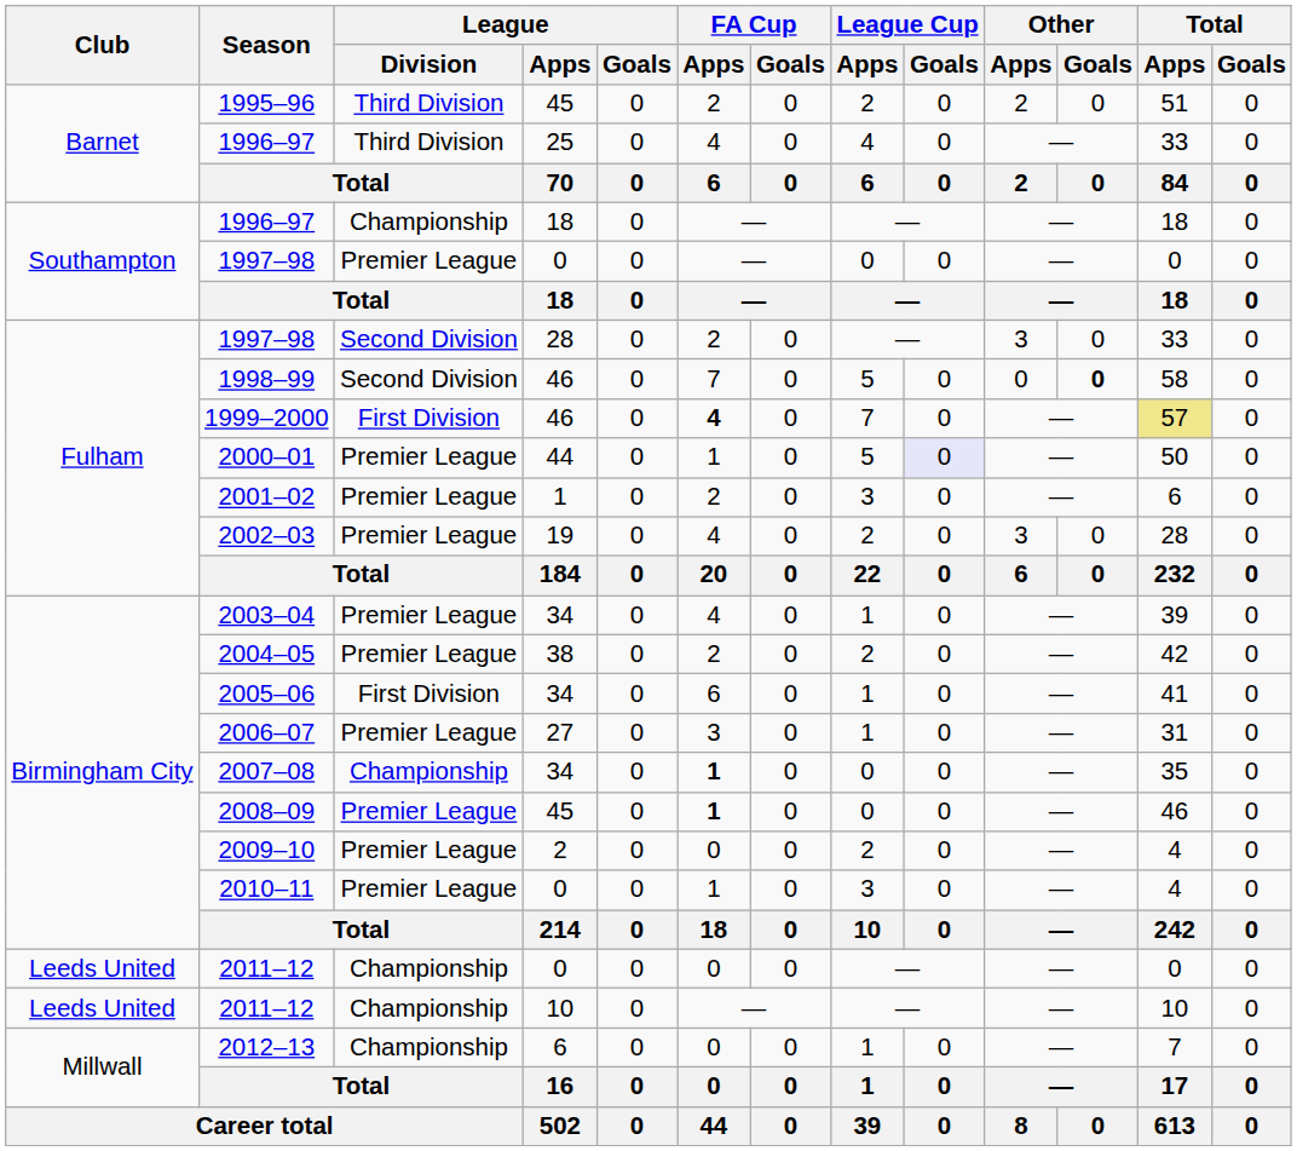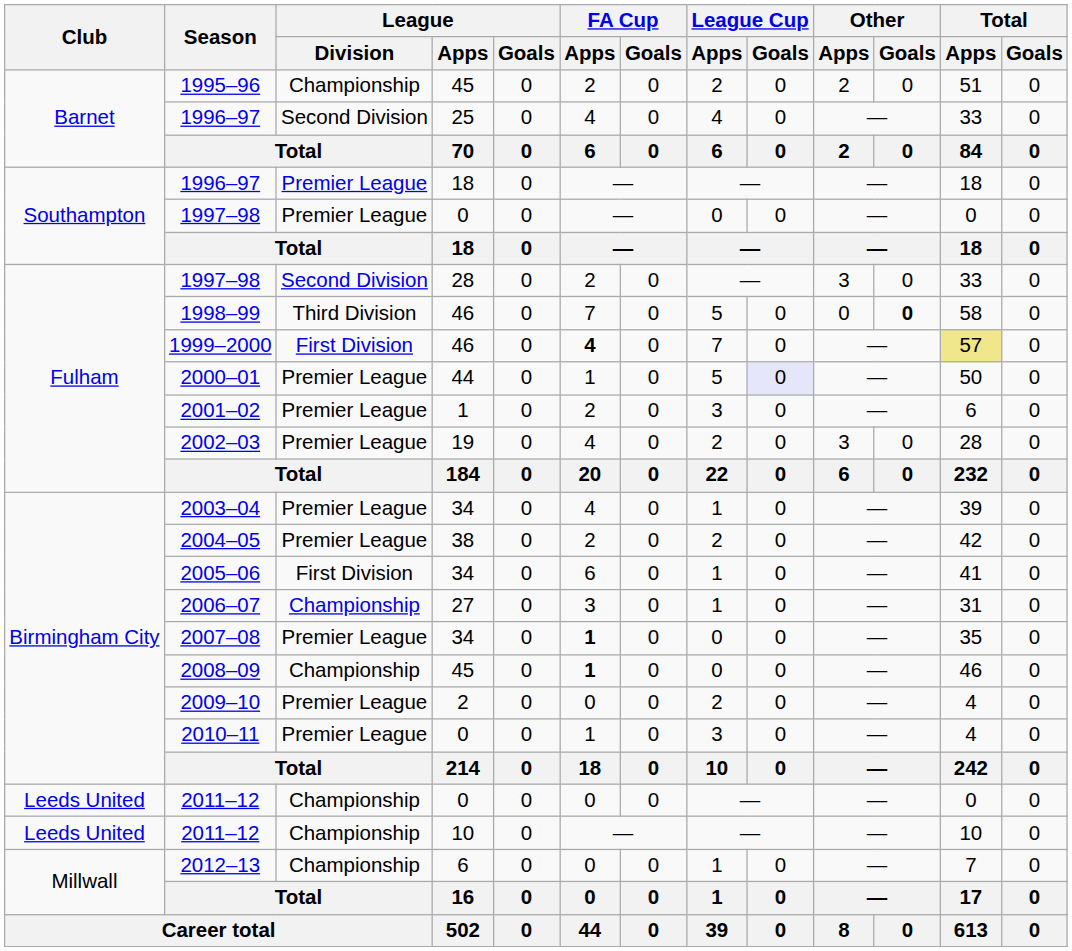 <table class="wikitable" style="text-align:center">
 <tr>
 <th rowspan=2>Club</th>
 <th rowspan=2>Season</th>
 <th colspan=3>League</th>
 <th colspan=2><a href='#'>FA Cup</a></th>
 <th colspan=2><a href='#'>League Cup</a></th>
 <th colspan=2>Other</th>
 <th colspan=2>Total</th>
 </tr>
 <tr>
 <th>Division</th>
 <th>Apps</th>
 <th>Goals</th>
 <th>Apps</th>
 <th>Goals</th>
 <th>Apps</th>
 <th>Goals</th>
 <th>Apps</th>
 <th>Goals</th>
 <th>Apps</th>
 <th>Goals</th>
 </tr>
 <tr>
 <td rowspan=3><a href='#'>Barnet</a></td>
 <td><a href='#'>1995–96</a></td>
-<td><a href='#'>Third Division</a></td>
+<td>Championship</td>
 <td>45</td>
 <td>0</td>
 <td>2</td>
 <td>0</td>
 <td>2</td>
 <td>0</td>
 <td>2</td>
 <td>0</td>
 <td>51</td>
 <td>0</td>
 </tr>
 <tr>
 <td><a href='#'>1996–97</a></td>
-<td>Third Division</td>
+<td>Second Division</td>
 <td>25</td>
 <td>0</td>
 <td>4</td>
 <td>0</td>
 <td>4</td>
 <td>0</td>
 <td colspan=2>—</td>
 <td>33</td>
 <td>0</td>
 </tr>
 <tr>
 <th colspan=2>Total</th>
 <th>70</th>
 <th>0</th>
 <th>6</th>
 <th>0</th>
 <th>6</th>
 <th>0</th>
 <th>2</th>
 <th>0</th>
 <th>84</th>
 <th>0</th>
 </tr>
 <tr>
 <td rowspan=3><a href='#'>Southampton</a></td>
 <td><a href='#'>1996–97</a></td>
-<td>Championship</td>
+<td><a href='#'>Premier League</a></td>
 <td>18</td>
 <td>0</td>
 <td colspan=2>—</td>
 <td colspan=2>—</td>
 <td colspan=2>—</td>
 <td>18</td>
 <td>0</td>
 </tr>
 <tr>
 <td><a href='#'>1997–98</a></td>
 <td>Premier League</td>
 <td>0</td>
 <td>0</td>
 <td colspan=2>—</td>
 <td>0</td>
 <td>0</td>
 <td colspan=2>—</td>
 <td>0</td>
 <td>0</td>
 </tr>
 <tr>
 <th colspan=2>Total</th>
 <th>18</th>
 <th>0</th>
 <th colspan=2>—</th>
 <th colspan=2>—</th>
 <th colspan=2>—</th>
 <th>18</th>
 <th>0</th>
 </tr>
 <tr>
 <td rowspan=7><a href='#'>Fulham</a></td>
 <td><a href='#'>1997–98</a></td>
 <td><a href='#'>Second Division</a></td>
 <td>28</td>
 <td>0</td>
 <td>2</td>
 <td>0</td>
 <td colspan=2>—</td>
 <td>3</td>
 <td>0</td>
 <td>33</td>
 <td>0</td>
 </tr>
 <tr>
 <td><a href='#'>1998–99</a></td>
-<td>Second Division</td>
+<td>Third Division</td>
 <td>46</td>
 <td>0</td>
 <td>7</td>
 <td>0</td>
 <td>5</td>
 <td>0</td>
 <td>0</td>
 <td><strong>0</strong></td>
 <td>58</td>
 <td>0</td>
 </tr>
 <tr>
 <td><a href='#'>1999–2000</a></td>
 <td><a href='#'>First Division</a></td>
 <td>46</td>
 <td>0</td>
 <td><strong>4</strong></td>
 <td>0</td>
 <td>7</td>
 <td>0</td>
 <td colspan=2>—</td>
 <td style="background: khaki;">57</td>
 <td>0</td>
 </tr>
 <tr>
 <td><a href='#'>2000–01</a></td>
 <td>Premier League</td>
 <td>44</td>
 <td>0</td>
 <td>1</td>
 <td>0</td>
 <td>5</td>
 <td style="background: lavender;">0</td>
 <td colspan=2>—</td>
 <td>50</td>
 <td>0</td>
 </tr>
 <tr>
 <td><a href='#'>2001–02</a></td>
 <td>Premier League</td>
 <td>1</td>
 <td>0</td>
 <td>2</td>
 <td>0</td>
 <td>3</td>
 <td>0</td>
 <td colspan=2>—</td>
 <td>6</td>
 <td>0</td>
 </tr>
 <tr>
 <td><a href='#'>2002–03</a></td>
 <td>Premier League</td>
 <td>19</td>
 <td>0</td>
 <td>4</td>
 <td>0</td>
 <td>2</td>
 <td>0</td>
 <td>3</td>
 <td>0</td>
 <td>28</td>
 <td>0</td>
 </tr>
 <tr>
 <th colspan=2>Total</th>
 <th>184</th>
 <th>0</th>
 <th>20</th>
 <th>0</th>
 <th>22</th>
 <th>0</th>
 <th>6</th>
 <th>0</th>
 <th>232</th>
 <th>0</th>
 </tr>
 <tr>
 <td rowspan=9><a href='#'>Birmingham City</a></td>
 <td><a href='#'>2003–04</a></td>
 <td>Premier League</td>
 <td>34</td>
 <td>0</td>
 <td>4</td>
 <td>0</td>
 <td>1</td>
 <td>0</td>
 <td colspan=2>—</td>
 <td>39</td>
 <td>0</td>
 </tr>
 <tr>
 <td><a href='#'>2004–05</a></td>
 <td>Premier League</td>
 <td>38</td>
 <td>0</td>
 <td>2</td>
 <td>0</td>
 <td>2</td>
 <td>0</td>
 <td colspan=2>—</td>
 <td>42</td>
 <td>0</td>
 </tr>
 <tr>
 <td><a href='#'>2005–06</a></td>
 <td>First Division</td>
 <td>34</td>
 <td>0</td>
 <td>6</td>
 <td>0</td>
 <td>1</td>
 <td>0</td>
 <td colspan=2>—</td>
 <td>41</td>
 <td>0</td>
 </tr>
 <tr>
 <td><a href='#'>2006–07</a></td>
-<td>Premier League</td>
+<td><a href='#'>Championship</a></td>
 <td>27</td>
 <td>0</td>
 <td>3</td>
 <td>0</td>
 <td>1</td>
 <td>0</td>
 <td colspan=2>—</td>
 <td>31</td>
 <td>0</td>
 </tr>
 <tr>
 <td><a href='#'>2007–08</a></td>
-<td><a href='#'>Championship</a></td>
+<td>Premier League</td>
 <td>34</td>
 <td>0</td>
 <td><strong>1</strong></td>
 <td>0</td>
 <td>0</td>
 <td>0</td>
 <td colspan=2>—</td>
 <td>35</td>
 <td>0</td>
 </tr>
 <tr>
 <td><a href='#'>2008–09</a></td>
-<td><a href='#'>Premier League</a></td>
+<td>Championship</td>
 <td>45</td>
 <td>0</td>
 <td><strong>1</strong></td>
 <td>0</td>
 <td>0</td>
 <td>0</td>
 <td colspan=2>—</td>
 <td>46</td>
 <td>0</td>
 </tr>
 <tr>
 <td><a href='#'>2009–10</a></td>
 <td>Premier League</td>
 <td>2</td>
 <td>0</td>
 <td>0</td>
 <td>0</td>
 <td>2</td>
 <td>0</td>
 <td colspan=2>—</td>
 <td>4</td>
 <td>0</td>
 </tr>
 <tr>
 <td><a href='#'>2010–11</a></td>
 <td>Premier League</td>
 <td>0</td>
 <td>0</td>
 <td>1</td>
 <td>0</td>
 <td>3</td>
 <td>0</td>
 <td colspan=2>—</td>
 <td>4</td>
 <td>0</td>
 </tr>
 <tr>
 <th colspan=2>Total</th>
 <th>214</th>
 <th>0</th>
 <th>18</th>
 <th>0</th>
 <th>10</th>
 <th>0</th>
 <th colspan=2>—</th>
 <th>242</th>
 <th>0</th>
 </tr>
 <tr>
 <td><a href='#'>Leeds United</a></td>
 <td><a href='#'>2011–12</a></td>
 <td>Championship</td>
 <td>0</td>
 <td>0</td>
 <td>0</td>
 <td>0</td>
 <td colspan=2>—</td>
 <td colspan=2>—</td>
 <td>0</td>
 <td>0</td>
 </tr>
 <tr>
 <td><a href='#'>Leeds United</a></td>
 <td><a href='#'>2011–12</a></td>
 <td>Championship</td>
 <td>10</td>
 <td>0</td>
 <td colspan=2>—</td>
 <td colspan=2>—</td>
 <td colspan=2>—</td>
 <td>10</td>
 <td>0</td>
 </tr>
 <tr>
 <td rowspan=2>Millwall</td>
 <td><a href='#'>2012–13</a></td>
 <td>Championship</td>
 <td>6</td>
 <td>0</td>
 <td>0</td>
 <td>0</td>
 <td>1</td>
 <td>0</td>
 <td colspan=2>—</td>
 <td>7</td>
 <td>0</td>
 </tr>
 <tr>
 <th colspan=2>Total</th>
 <th>16</th>
 <th>0</th>
 <th>0</th>
 <th>0</th>
 <th>1</th>
 <th>0</th>
 <th colspan=2>—</th>
 <th>17</th>
 <th>0</th>
 </tr>
 <tr>
 <th colspan=3>Career total</th>
 <th>502</th>
 <th>0</th>
 <th>44</th>
 <th>0</th>
 <th>39</th>
 <th>0</th>
 <th>8</th>
 <th>0</th>
 <th>613</th>
 <th>0</th>
 </tr>
 <tr>
 </tr>
 </table>
